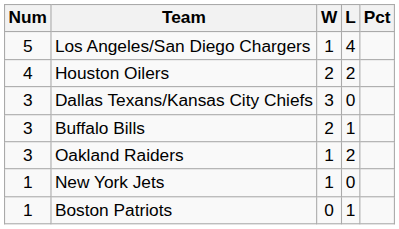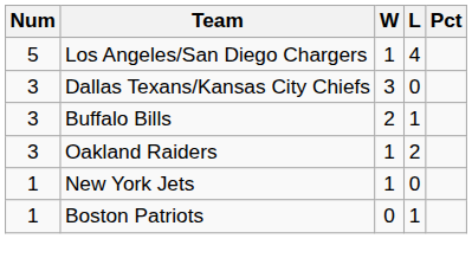 <table class=wikitable style="text-align:center;">
 <tr>
 <th>Num</th>
 <th>Team</th>
 <th>W</th>
 <th>L</th>
 <th>Pct</th>
 </tr>
 <tr>
 <td>5</td>
 <td style="text-align:left;">Los Angeles/San Diego Chargers</td>
 <td>1</td>
 <td>4</td>
-<td></td>
-</tr>
-<tr>
-<td>4</td>
-<td style="text-align:left;">Houston Oilers</td>
-<td>2</td>
-<td>2</td>
 <td></td>
 </tr>
 <tr>
 <td>3</td>
 <td style="text-align:left;">Dallas Texans/Kansas City Chiefs</td>
 <td>3</td>
 <td>0</td>
 <td></td>
 </tr>
 <tr>
 <td>3</td>
 <td style="text-align:left;">Buffalo Bills</td>
 <td>2</td>
 <td>1</td>
 <td></td>
 </tr>
 <tr>
 <td>3</td>
 <td style="text-align:left;">Oakland Raiders</td>
 <td>1</td>
 <td>2</td>
 <td></td>
 </tr>
 <tr>
 <td>1</td>
 <td style="text-align:left;">New York Jets</td>
 <td>1</td>
 <td>0</td>
 <td></td>
 </tr>
 <tr>
 <td>1</td>
 <td style="text-align:left;">Boston Patriots</td>
 <td>0</td>
 <td>1</td>
 <td></td>
 </tr>
 </table>
